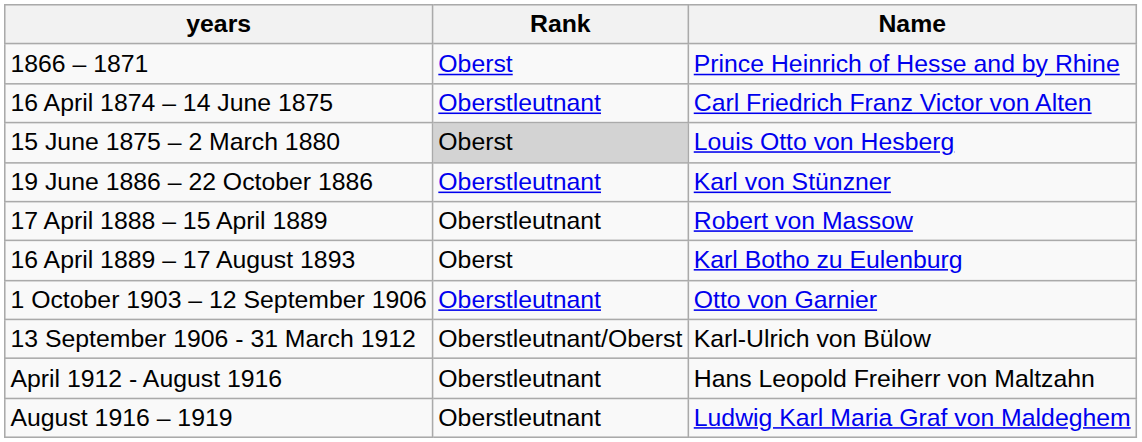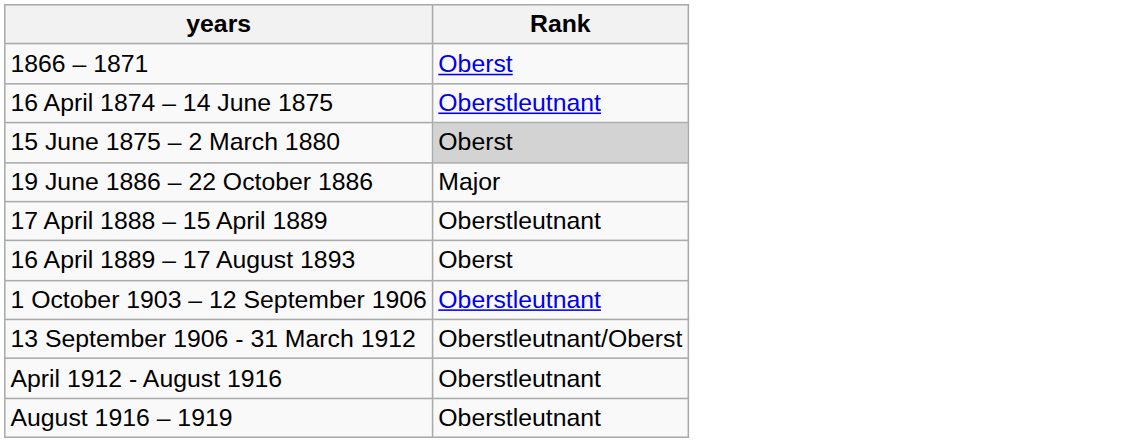 <table class="wikitable">
 <tr>
 <th>years</th>
 <th>Rank</th>
-<th>Name</th>
 </tr>
 <tr>
 <td>1866 – 1871</td>
 <td><a href='#'>Oberst</a></td>
-<td><a href='#'>Prince Heinrich of Hesse and by Rhine</a></td>
 </tr>
 <tr>
 <td>16 April 1874 – 14 June 1875</td>
 <td><a href='#'>Oberstleutnant</a></td>
-<td><a href='#'>Carl Friedrich Franz Victor von Alten</a></td>
 </tr>
 <tr>
 <td>15 June 1875 – 2 March 1880</td>
 <td style="background: lightgrey;">Oberst</td>
-<td><a href='#'>Louis Otto von Hesberg</a></td>
 </tr>
 <tr>
 <td>19 June 1886 – 22 October 1886</td>
-<td><a href='#'>Oberstleutnant</a></td>
-<td><a href='#'>Karl von Stünzner</a></td>
+<td>Major</td>
 </tr>
 <tr>
 <td>17 April 1888 – 15 April 1889</td>
 <td>Oberstleutnant</td>
-<td><a href='#'>Robert von Massow</a></td>
 </tr>
 <tr>
 <td>16 April 1889 – 17 August 1893</td>
 <td>Oberst</td>
-<td><a href='#'>Karl Botho zu Eulenburg</a></td>
 </tr>
 <tr>
 <td>1 October 1903 – 12 September 1906</td>
 <td><a href='#'>Oberstleutnant</a></td>
-<td><a href='#'>Otto von Garnier</a></td>
 </tr>
 <tr>
 <td>13 September 1906 - 31 March 1912</td>
 <td>Oberstleutnant/Oberst</td>
-<td>Karl-Ulrich von Bülow</td>
 </tr>
 <tr>
 <td>April 1912 - August 1916</td>
 <td>Oberstleutnant</td>
-<td>Hans Leopold Freiherr von Maltzahn</td>
 </tr>
 <tr>
 <td>August 1916 – 1919</td>
 <td>Oberstleutnant</td>
-<td><a href='#'>Ludwig Karl Maria Graf von Maldeghem</a></td>
 </tr>
 </table>
